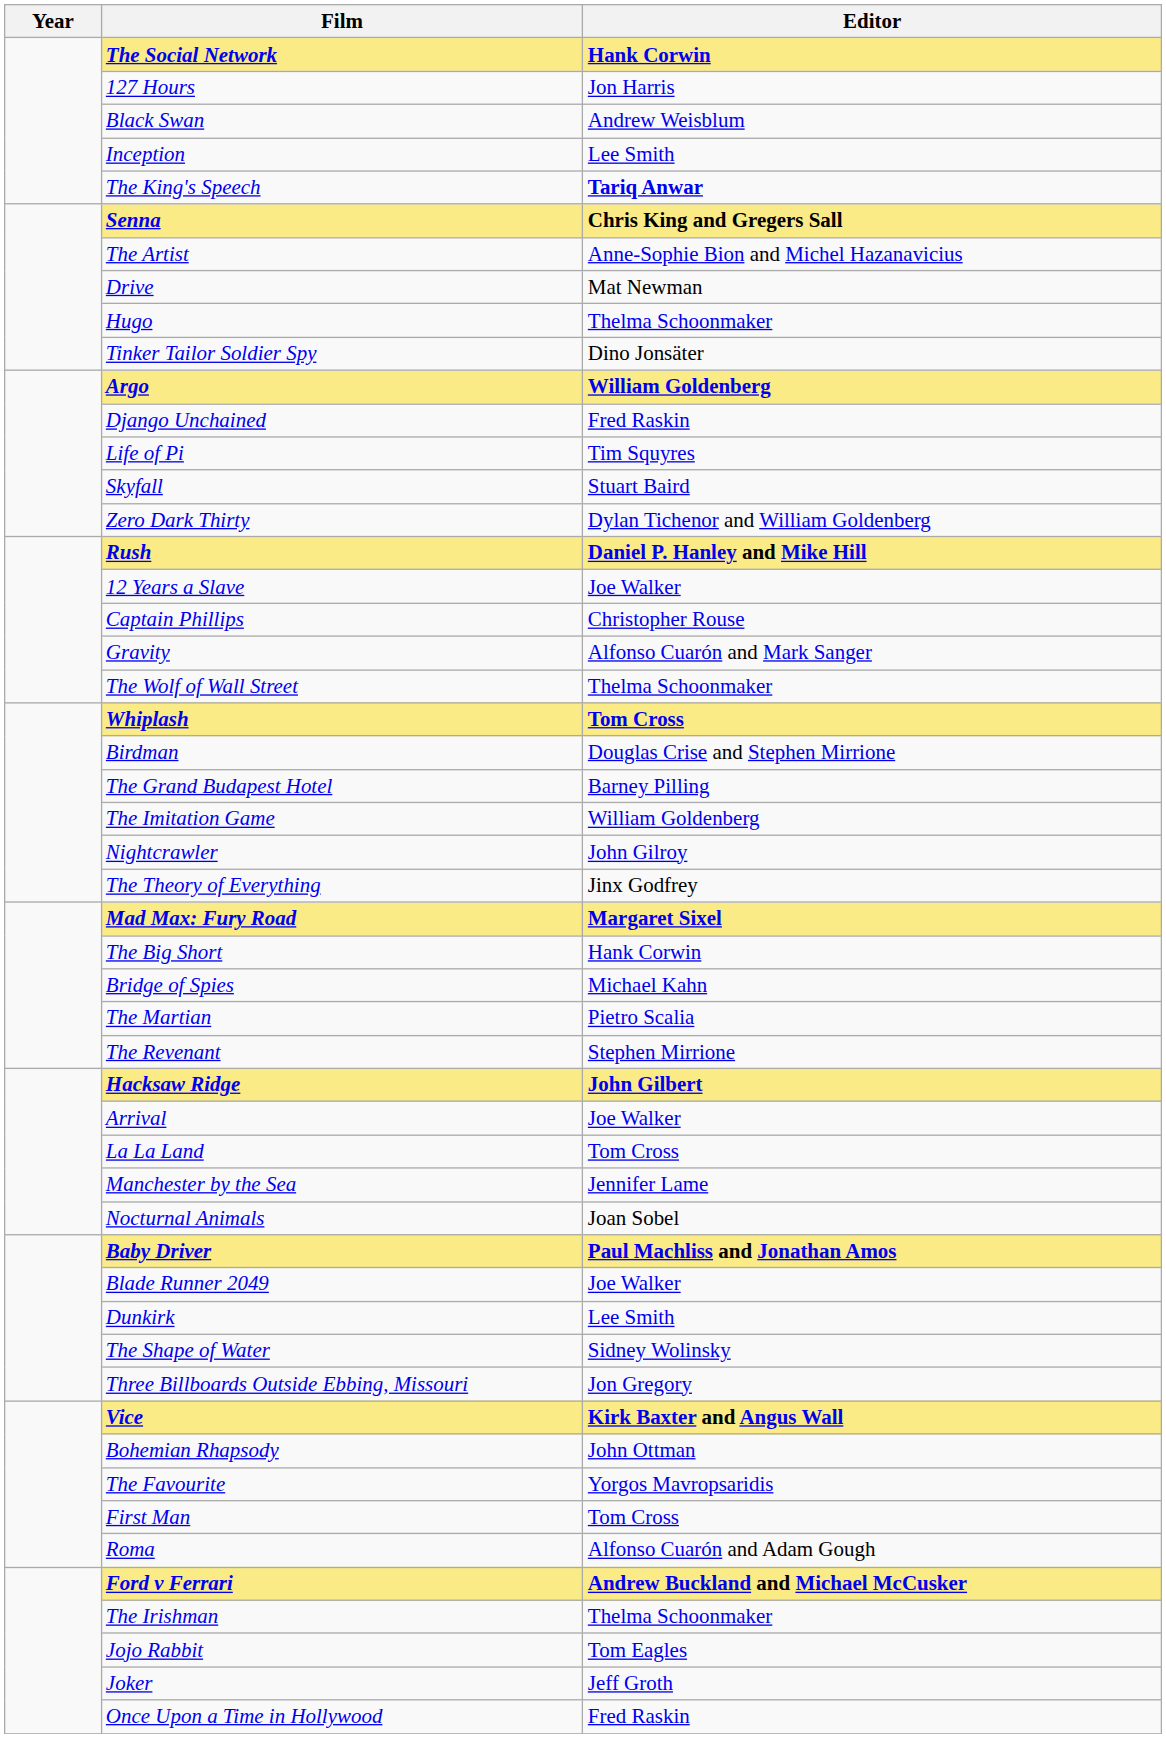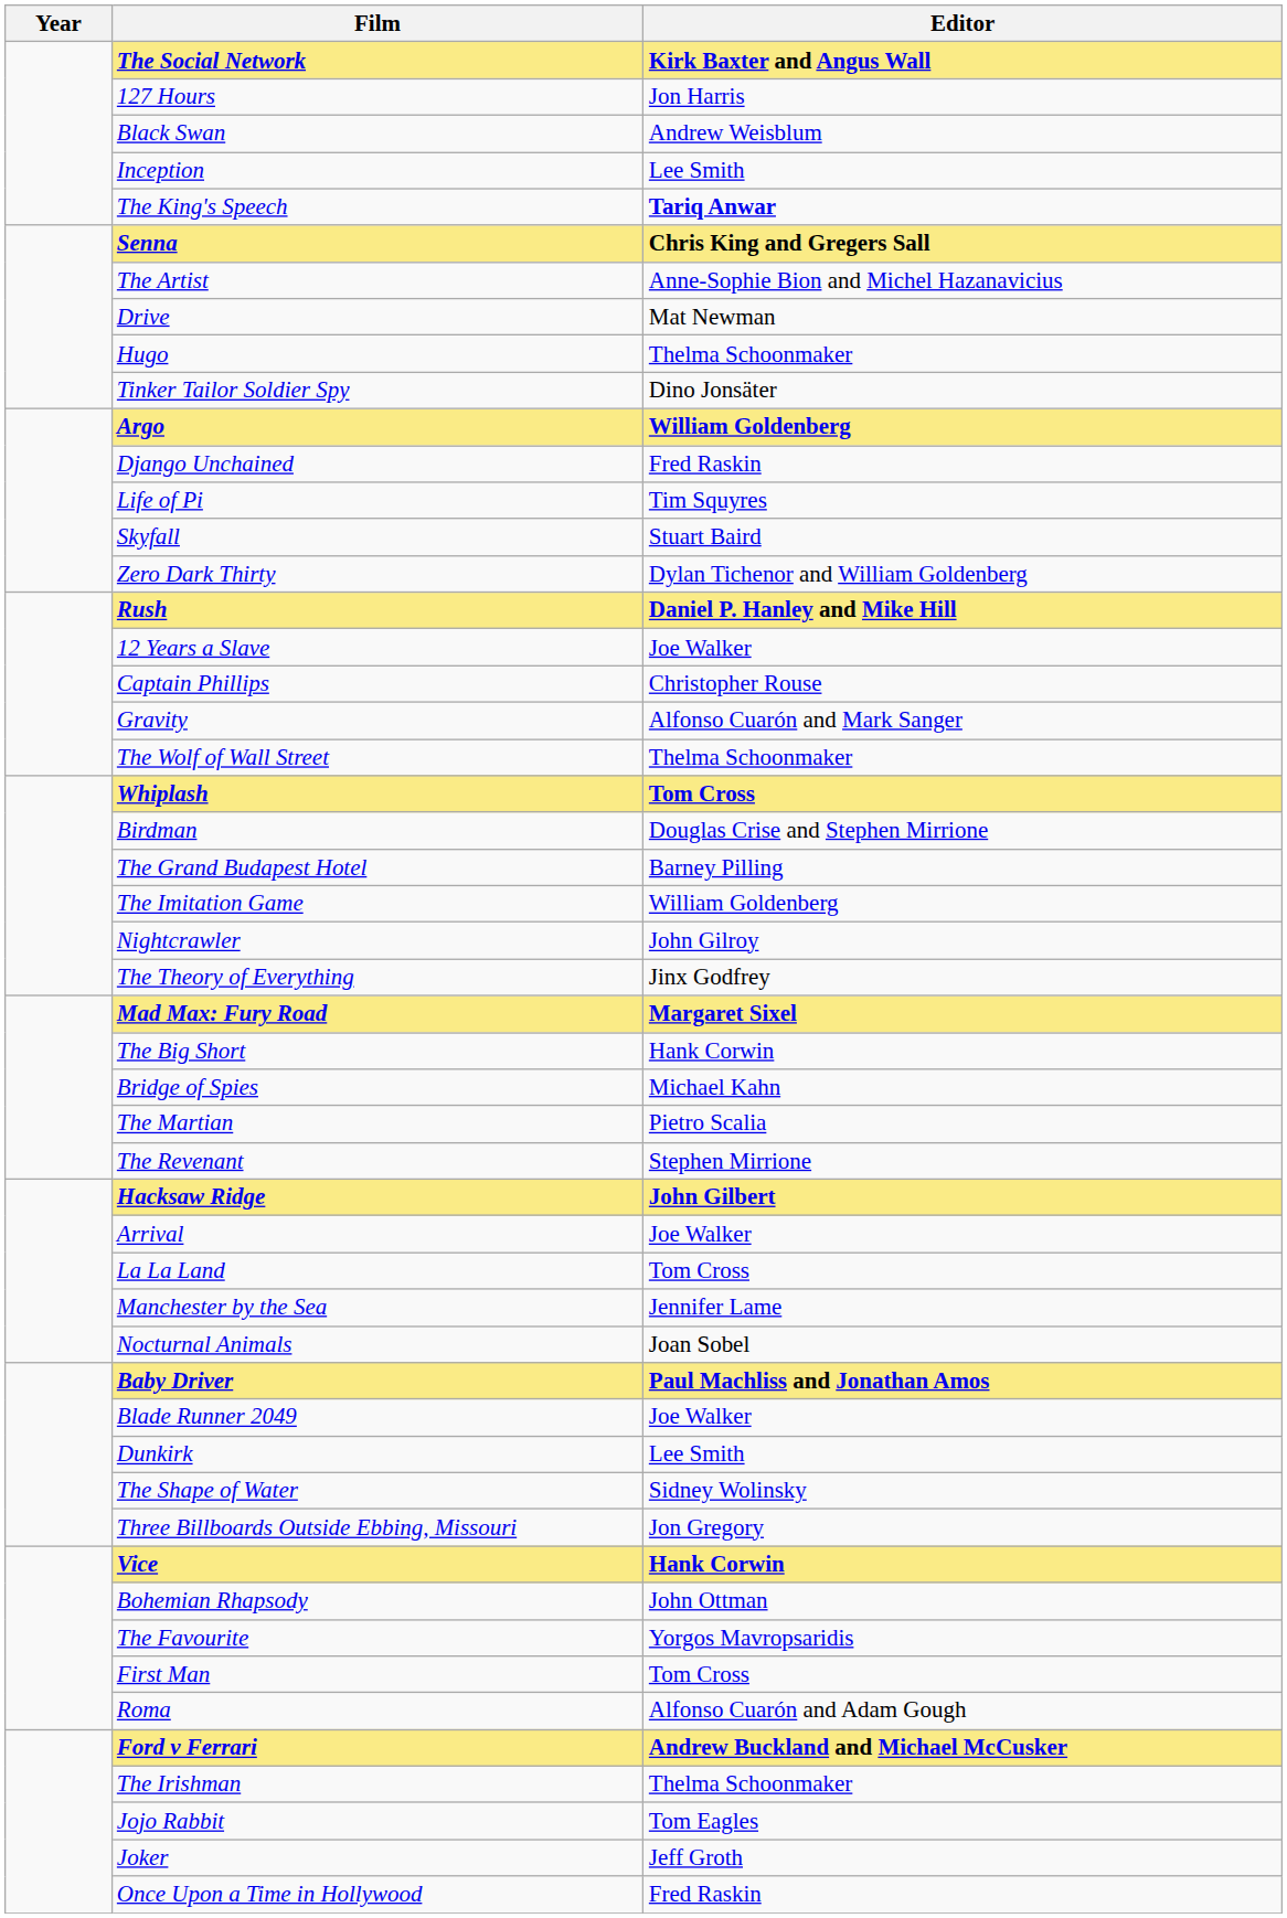 <table class="wikitable" style="width:100%;" cellpadding="5">
 <tr>
 <th style="width:5%;">Year</th>
 <th style="width:25%;">Film</th>
 <th style="width:30%;">Editor</th>
 </tr>
 <tr>
 <td rowspan="5"></td>
 <td style="background:#FAEB86"><strong><em><a href='#'>The Social Network</a></em></strong></td>
-<td style="background:#FAEB86"><strong><a href='#'>Hank Corwin</a></strong></td>
+<td style="background:#FAEB86"><strong><a href='#'>Kirk Baxter</a> and <a href='#'>Angus Wall</a></strong></td>
 </tr>
 <tr>
 <td><em><a href='#'>127 Hours</a></em></td>
 <td><a href='#'>Jon Harris</a></td>
 </tr>
 <tr>
 <td><em><a href='#'>Black Swan</a></em></td>
 <td><a href='#'>Andrew Weisblum</a></td>
 </tr>
 <tr>
 <td><em><a href='#'>Inception</a></em></td>
 <td><a href='#'>Lee Smith</a></td>
 </tr>
 <tr>
 <td><em><a href='#'>The King's Speech</a></em></td>
 <td><strong><a href='#'>Tariq Anwar</a></strong></td>
 </tr>
 <tr>
 <td rowspan="5"></td>
 <td style="background:#FAEB86"><strong><em><a href='#'>Senna</a></em></strong></td>
 <td style="background:#FAEB86"><strong>Chris King and Gregers Sall</strong></td>
 </tr>
 <tr>
 <td><em><a href='#'>The Artist</a></em></td>
 <td><a href='#'>Anne-Sophie Bion</a> and <a href='#'>Michel Hazanavicius</a></td>
 </tr>
 <tr>
 <td><em><a href='#'>Drive</a></em></td>
 <td>Mat Newman</td>
 </tr>
 <tr>
 <td><em><a href='#'>Hugo</a></em></td>
 <td><a href='#'>Thelma Schoonmaker</a></td>
 </tr>
 <tr>
 <td><em><a href='#'>Tinker Tailor Soldier Spy</a></em></td>
 <td>Dino Jonsäter</td>
 </tr>
 <tr>
 <td rowspan="5"></td>
 <td style="background:#FAEB86"><strong><em><a href='#'>Argo</a></em></strong></td>
 <td style="background:#FAEB86"><strong><a href='#'>William Goldenberg</a></strong></td>
 </tr>
 <tr>
 <td><em><a href='#'>Django Unchained</a></em></td>
 <td><a href='#'>Fred Raskin</a></td>
 </tr>
 <tr>
 <td><em><a href='#'>Life of Pi</a></em></td>
 <td><a href='#'>Tim Squyres</a></td>
 </tr>
 <tr>
 <td><em><a href='#'>Skyfall</a></em></td>
 <td><a href='#'>Stuart Baird</a></td>
 </tr>
 <tr>
 <td><em><a href='#'>Zero Dark Thirty</a></em></td>
 <td><a href='#'>Dylan Tichenor</a> and <a href='#'>William Goldenberg</a></td>
 </tr>
 <tr>
 <td rowspan="5"></td>
 <td style="background:#FAEB86"><strong><em><a href='#'>Rush</a></em></strong></td>
 <td style="background:#FAEB86"><strong><a href='#'>Daniel P. Hanley</a> and <a href='#'>Mike Hill</a></strong></td>
 </tr>
 <tr>
 <td><em><a href='#'>12 Years a Slave</a></em></td>
 <td><a href='#'>Joe Walker</a></td>
 </tr>
 <tr>
 <td><em><a href='#'>Captain Phillips</a></em></td>
 <td><a href='#'>Christopher Rouse</a></td>
 </tr>
 <tr>
 <td><em><a href='#'>Gravity</a></em></td>
 <td><a href='#'>Alfonso Cuarón</a> and <a href='#'>Mark Sanger</a></td>
 </tr>
 <tr>
 <td><em><a href='#'>The Wolf of Wall Street</a></em></td>
 <td><a href='#'>Thelma Schoonmaker</a></td>
 </tr>
 <tr>
 <td rowspan="6"></td>
 <td style="background:#FAEB86"><strong><em><a href='#'>Whiplash</a></em></strong></td>
 <td style="background:#FAEB86"><strong><a href='#'>Tom Cross</a></strong></td>
 </tr>
 <tr>
 <td><em><a href='#'>Birdman</a></em></td>
 <td><a href='#'>Douglas Crise</a> and <a href='#'>Stephen Mirrione</a></td>
 </tr>
 <tr>
 <td><em><a href='#'>The Grand Budapest Hotel</a></em></td>
 <td><a href='#'>Barney Pilling</a></td>
 </tr>
 <tr>
 <td><em><a href='#'>The Imitation Game</a></em></td>
 <td><a href='#'>William Goldenberg</a></td>
 </tr>
 <tr>
 <td><em><a href='#'>Nightcrawler</a></em></td>
 <td><a href='#'>John Gilroy</a></td>
 </tr>
 <tr>
 <td><em><a href='#'>The Theory of Everything</a></em></td>
 <td>Jinx Godfrey</td>
 </tr>
 <tr>
 <td rowspan="5"></td>
 <td style="background:#FAEB86"><strong><em><a href='#'>Mad Max: Fury Road</a></em></strong></td>
 <td style="background:#FAEB86"><strong><a href='#'>Margaret Sixel</a></strong></td>
 </tr>
 <tr>
 <td><em><a href='#'>The Big Short</a></em></td>
 <td><a href='#'>Hank Corwin</a></td>
 </tr>
 <tr>
 <td><em><a href='#'>Bridge of Spies</a></em></td>
 <td><a href='#'>Michael Kahn</a></td>
 </tr>
 <tr>
 <td><em><a href='#'>The Martian</a></em></td>
 <td><a href='#'>Pietro Scalia</a></td>
 </tr>
 <tr>
 <td><em><a href='#'>The Revenant</a></em></td>
 <td><a href='#'>Stephen Mirrione</a></td>
 </tr>
 <tr>
 <td rowspan="5"></td>
 <td style="background:#FAEB86"><strong><em><a href='#'>Hacksaw Ridge</a></em></strong></td>
 <td style="background:#FAEB86"><strong><a href='#'>John Gilbert</a></strong></td>
 </tr>
 <tr>
 <td><em><a href='#'>Arrival</a></em></td>
 <td><a href='#'>Joe Walker</a></td>
 </tr>
 <tr>
 <td><em><a href='#'>La La Land</a></em></td>
 <td><a href='#'>Tom Cross</a></td>
 </tr>
 <tr>
 <td><em><a href='#'>Manchester by the Sea</a></em></td>
 <td><a href='#'>Jennifer Lame</a></td>
 </tr>
 <tr>
 <td><em><a href='#'>Nocturnal Animals</a></em></td>
 <td>Joan Sobel</td>
 </tr>
 <tr>
 <td rowspan="5"></td>
 <td style="background:#FAEB86"><strong><em><a href='#'>Baby Driver</a></em></strong></td>
 <td style="background:#FAEB86"><strong><a href='#'>Paul Machliss</a> and <a href='#'>Jonathan Amos</a></strong></td>
 </tr>
 <tr>
 <td><em><a href='#'>Blade Runner 2049</a></em></td>
 <td><a href='#'>Joe Walker</a></td>
 </tr>
 <tr>
 <td><em><a href='#'>Dunkirk</a></em></td>
 <td><a href='#'>Lee Smith</a></td>
 </tr>
 <tr>
 <td><em><a href='#'>The Shape of Water</a></em></td>
 <td><a href='#'>Sidney Wolinsky</a></td>
 </tr>
 <tr>
 <td><em><a href='#'>Three Billboards Outside Ebbing, Missouri</a></em></td>
 <td><a href='#'>Jon Gregory</a></td>
 </tr>
 <tr>
 <td rowspan="5"></td>
 <td style="background:#FAEB86"><strong><em><a href='#'>Vice</a></em></strong></td>
-<td style="background:#FAEB86"><strong><a href='#'>Kirk Baxter</a> and <a href='#'>Angus Wall</a></strong></td>
+<td style="background:#FAEB86"><strong><a href='#'>Hank Corwin</a></strong></td>
 </tr>
 <tr>
 <td><em><a href='#'>Bohemian Rhapsody</a></em></td>
 <td><a href='#'>John Ottman</a></td>
 </tr>
 <tr>
 <td><em><a href='#'>The Favourite</a></em></td>
 <td><a href='#'>Yorgos Mavropsaridis</a></td>
 </tr>
 <tr>
 <td><em><a href='#'>First Man</a></em></td>
 <td><a href='#'>Tom Cross</a></td>
 </tr>
 <tr>
 <td><em><a href='#'>Roma</a></em></td>
 <td><a href='#'>Alfonso Cuarón</a> and Adam Gough</td>
 </tr>
 <tr>
 <td rowspan="5"></td>
 <td style="background:#FAEB86"><strong><em><a href='#'>Ford v Ferrari</a></em></strong></td>
 <td style="background:#FAEB86"><strong><a href='#'>Andrew Buckland</a> and <a href='#'>Michael McCusker</a></strong></td>
 </tr>
 <tr>
 <td><em><a href='#'>The Irishman</a></em></td>
 <td><a href='#'>Thelma Schoonmaker</a></td>
 </tr>
 <tr>
 <td><em><a href='#'>Jojo Rabbit</a></em></td>
 <td><a href='#'>Tom Eagles</a></td>
 </tr>
 <tr>
 <td><em><a href='#'>Joker</a></em></td>
 <td><a href='#'>Jeff Groth</a></td>
 </tr>
 <tr>
 <td><em><a href='#'>Once Upon a Time in Hollywood</a></em></td>
 <td><a href='#'>Fred Raskin</a></td>
 </tr>
 </table>
